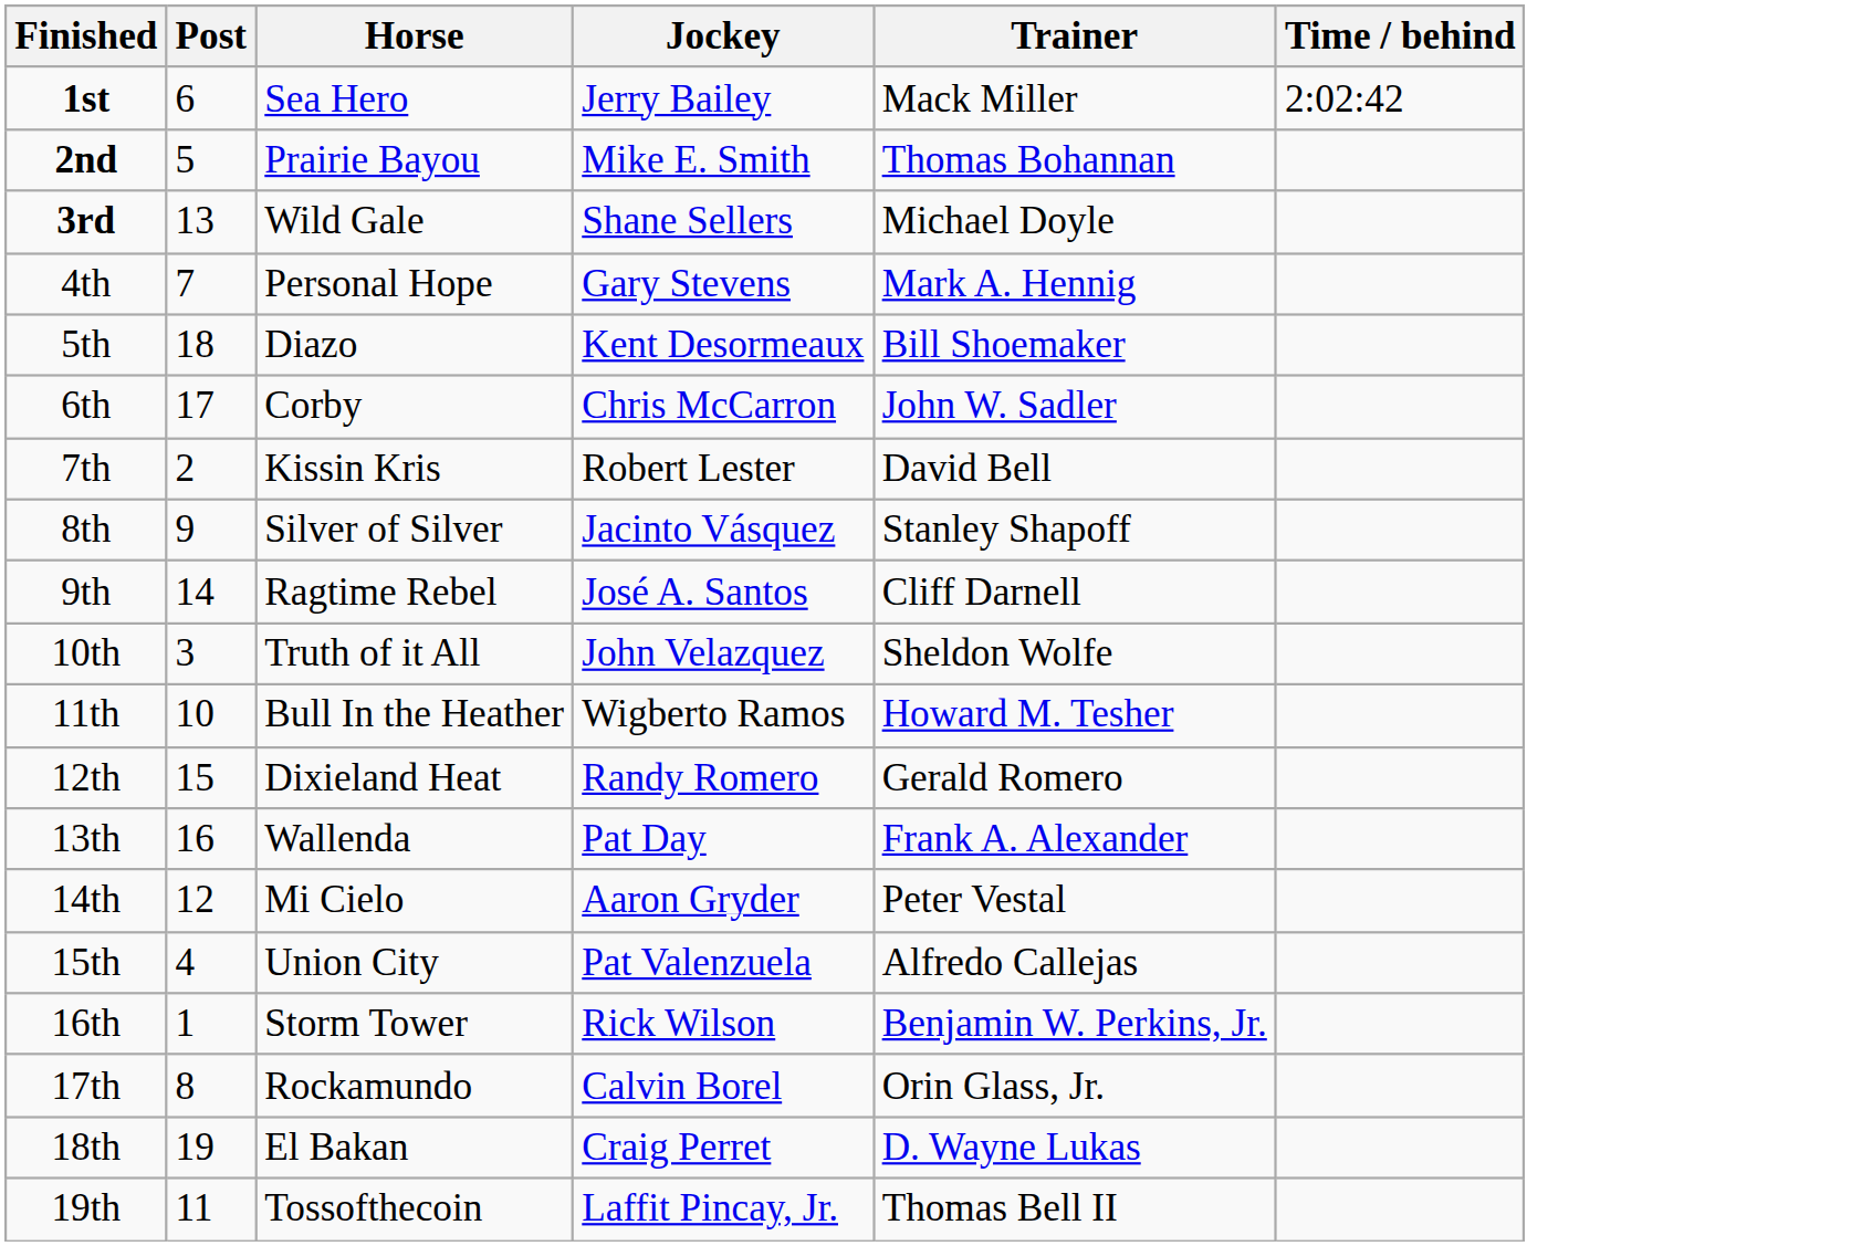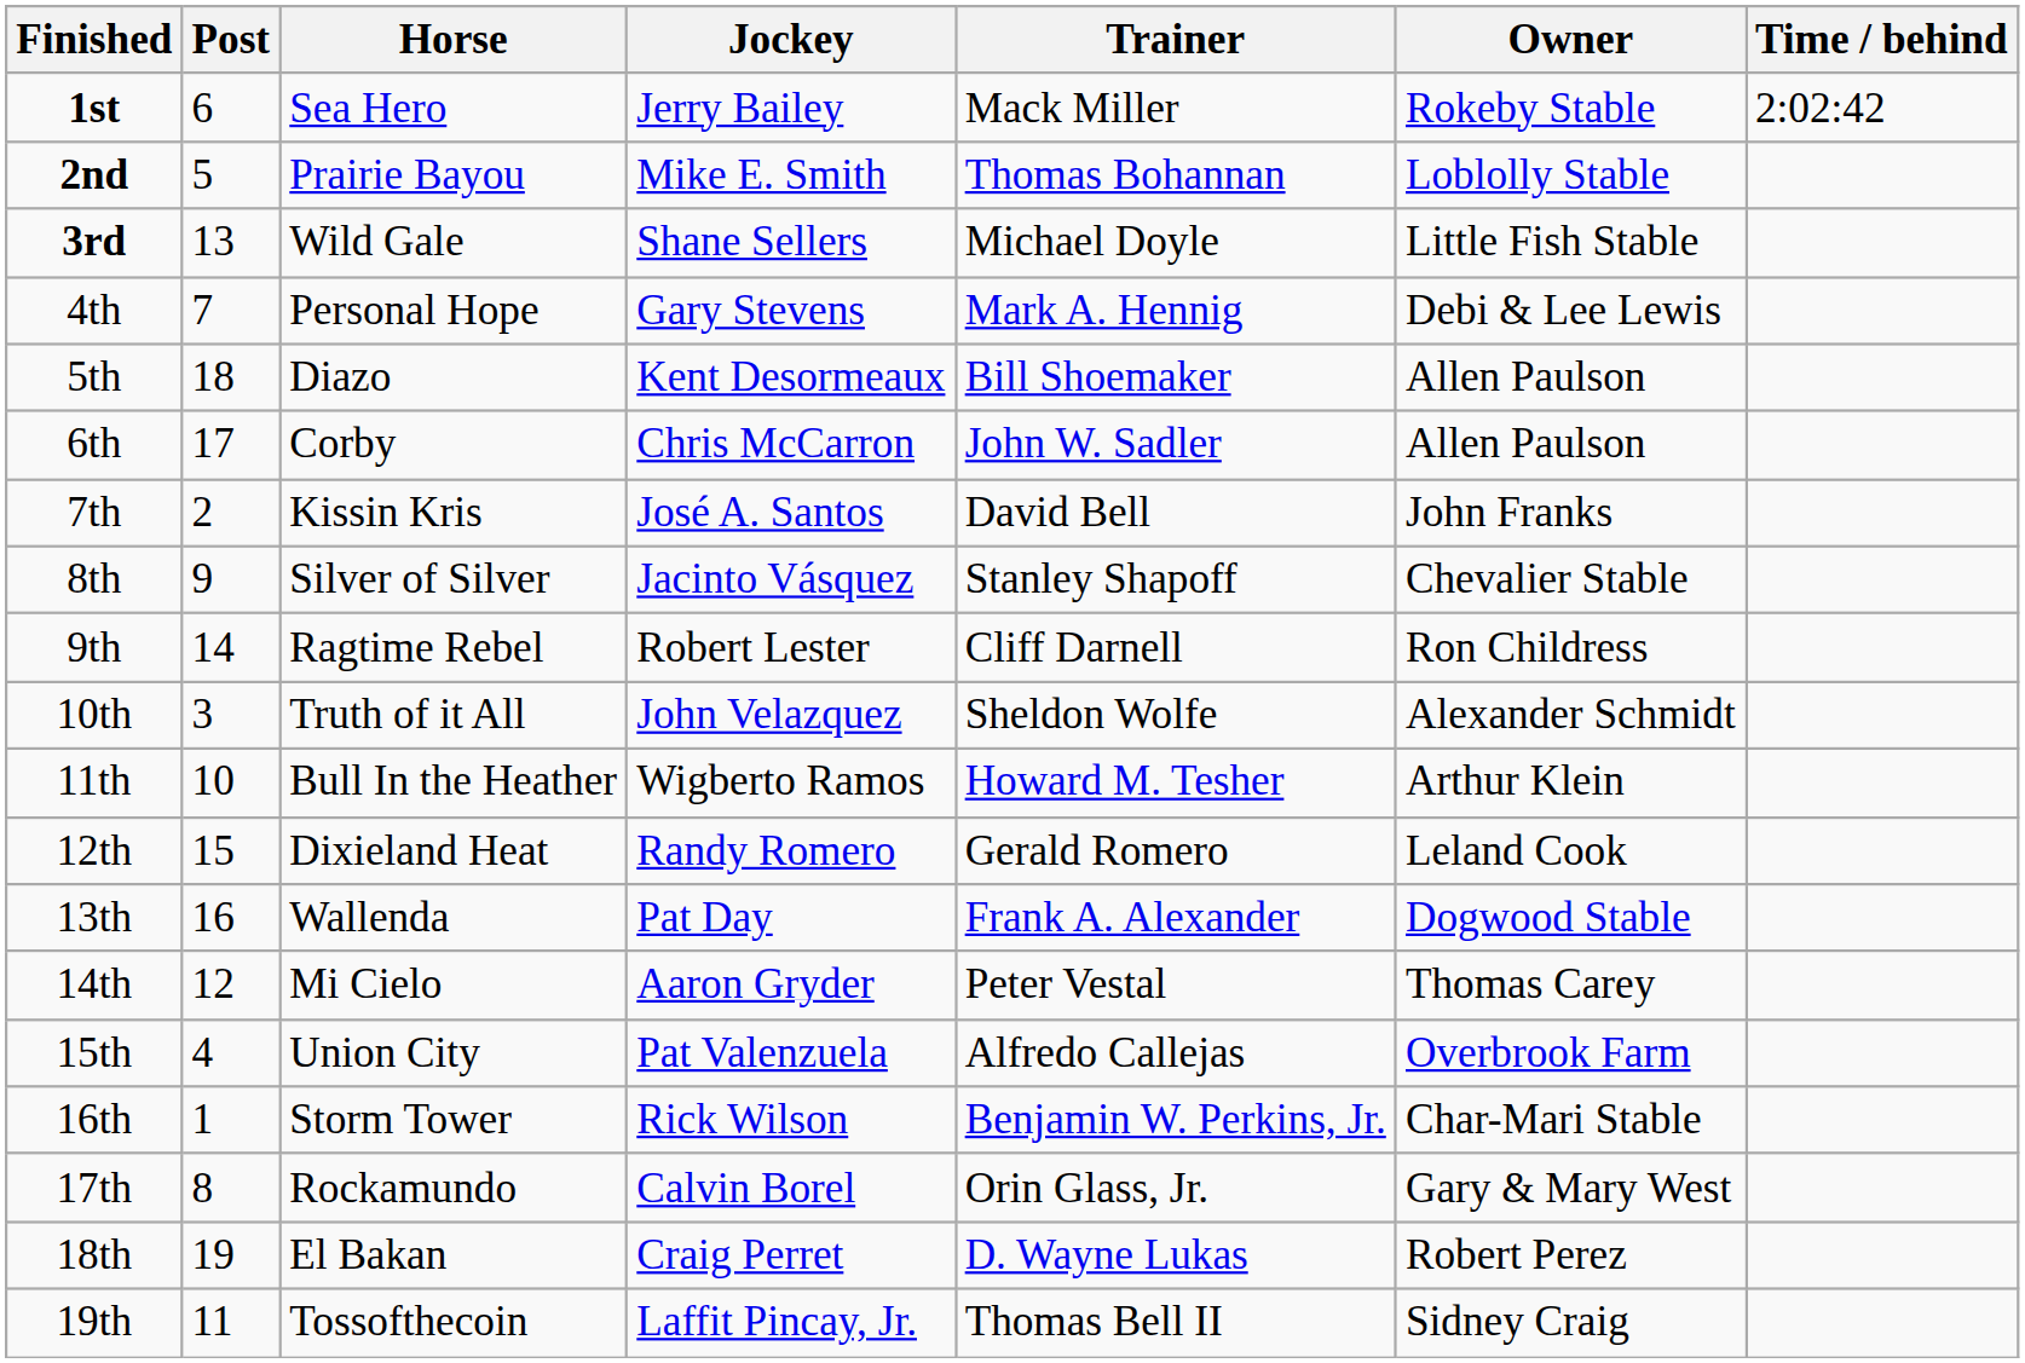 <table class="wikitable sortable" border="1">
 <tr>
 <th>Finished</th>
 <th>Post</th>
 <th>Horse</th>
 <th>Jockey</th>
 <th>Trainer</th>
+<th>Owner</th>
 <th>Time / behind</th>
 </tr>
 <tr>
 <td align=center><strong>1st</strong></td>
 <td>6</td>
 <td><a href='#'>Sea Hero</a></td>
 <td><a href='#'>Jerry Bailey</a></td>
 <td>Mack Miller</td>
+<td><a href='#'>Rokeby Stable</a></td>
 <td>2:02:42</td>
 </tr>
 <tr>
 <td align=center><strong>2nd</strong></td>
 <td>5</td>
 <td><a href='#'>Prairie Bayou</a></td>
 <td><a href='#'>Mike E. Smith</a></td>
 <td><a href='#'>Thomas Bohannan</a></td>
+<td><a href='#'>Loblolly Stable</a></td>
 <td></td>
 </tr>
 <tr>
 <td align=center><strong>3rd</strong></td>
 <td>13</td>
 <td>Wild Gale</td>
 <td><a href='#'>Shane Sellers</a></td>
 <td>Michael Doyle</td>
+<td>Little Fish Stable</td>
 <td></td>
 </tr>
 <tr>
 <td align=center>4th</td>
 <td>7</td>
 <td>Personal Hope</td>
 <td><a href='#'>Gary Stevens</a></td>
 <td><a href='#'>Mark A. Hennig</a></td>
+<td>Debi & Lee Lewis</td>
 <td></td>
 </tr>
 <tr>
 <td align=center>5th</td>
 <td>18</td>
 <td>Diazo</td>
 <td><a href='#'>Kent Desormeaux</a></td>
 <td><a href='#'>Bill Shoemaker</a></td>
+<td>Allen Paulson</td>
 <td></td>
 </tr>
 <tr>
 <td align=center>6th</td>
 <td>17</td>
 <td>Corby</td>
 <td><a href='#'>Chris McCarron</a></td>
 <td><a href='#'>John W. Sadler</a></td>
+<td>Allen Paulson</td>
 <td></td>
 </tr>
 <tr>
 <td align=center>7th</td>
 <td>2</td>
 <td>Kissin Kris</td>
-<td>Robert Lester</td>
+<td><a href='#'>José A. Santos</a></td>
 <td>David Bell</td>
+<td>John Franks</td>
 <td></td>
 </tr>
 <tr>
 <td align=center>8th</td>
 <td>9</td>
 <td>Silver of Silver</td>
 <td><a href='#'>Jacinto Vásquez</a></td>
 <td>Stanley Shapoff</td>
+<td>Chevalier Stable</td>
 <td></td>
 </tr>
 <tr>
 <td align=center>9th</td>
 <td>14</td>
 <td>Ragtime Rebel</td>
-<td><a href='#'>José A. Santos</a></td>
+<td>Robert Lester</td>
 <td>Cliff Darnell</td>
+<td>Ron Childress</td>
 <td></td>
 </tr>
 <tr>
 <td align=center>10th</td>
 <td>3</td>
 <td>Truth of it All</td>
 <td><a href='#'>John Velazquez</a></td>
 <td>Sheldon Wolfe</td>
+<td>Alexander Schmidt</td>
 <td></td>
 </tr>
 <tr>
 <td align=center>11th</td>
 <td>10</td>
 <td>Bull In the Heather</td>
 <td>Wigberto Ramos</td>
 <td><a href='#'>Howard M. Tesher</a></td>
+<td>Arthur Klein</td>
 <td></td>
 </tr>
 <tr>
 <td align=center>12th</td>
 <td>15</td>
 <td>Dixieland Heat</td>
 <td><a href='#'>Randy Romero</a></td>
 <td>Gerald Romero</td>
+<td>Leland Cook</td>
 <td></td>
 </tr>
 <tr>
 <td align=center>13th</td>
 <td>16</td>
 <td>Wallenda</td>
 <td><a href='#'>Pat Day</a></td>
 <td><a href='#'>Frank A. Alexander</a></td>
+<td><a href='#'>Dogwood Stable</a></td>
 <td></td>
 </tr>
 <tr>
 <td align=center>14th</td>
 <td>12</td>
 <td>Mi Cielo</td>
 <td><a href='#'>Aaron Gryder</a></td>
 <td>Peter Vestal</td>
+<td>Thomas Carey</td>
 <td></td>
 </tr>
 <tr>
 <td align=center>15th</td>
 <td>4</td>
 <td>Union City</td>
 <td><a href='#'>Pat Valenzuela</a></td>
 <td>Alfredo Callejas</td>
+<td><a href='#'>Overbrook Farm</a></td>
 <td></td>
 </tr>
 <tr>
 <td align=center>16th</td>
 <td>1</td>
 <td>Storm Tower</td>
 <td><a href='#'>Rick Wilson</a></td>
 <td><a href='#'>Benjamin W. Perkins, Jr.</a></td>
+<td>Char-Mari Stable</td>
 <td></td>
 </tr>
 <tr>
 <td align=center>17th</td>
 <td>8</td>
 <td>Rockamundo</td>
 <td><a href='#'>Calvin Borel</a></td>
 <td>Orin Glass, Jr.</td>
+<td>Gary & Mary West</td>
 <td></td>
 </tr>
 <tr>
 <td align=center>18th</td>
 <td>19</td>
 <td>El Bakan</td>
 <td><a href='#'>Craig Perret</a></td>
 <td><a href='#'>D. Wayne Lukas</a></td>
+<td>Robert Perez</td>
 <td></td>
 </tr>
 <tr>
 <td align=center>19th</td>
 <td>11</td>
 <td>Tossofthecoin</td>
 <td><a href='#'>Laffit Pincay, Jr.</a></td>
 <td>Thomas Bell II</td>
+<td>Sidney Craig</td>
 <td></td>
 </tr>
 </table>
